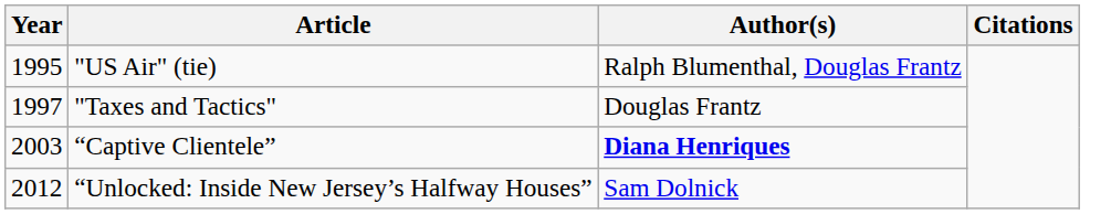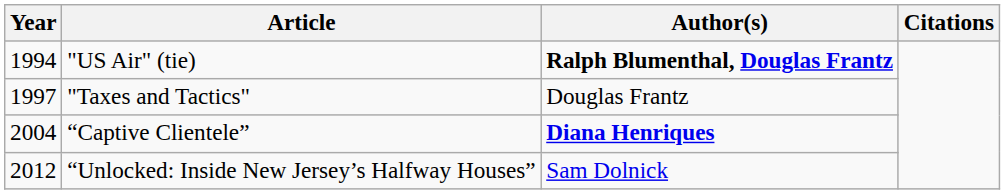 <table class="wikitable">
 <tr>
 <th>Year</th>
 <th>Article</th>
 <th>Author(s)</th>
 <th>Citations</th>
 </tr>
 <tr>
-<td>1995</td>
+<td>1994</td>
 <td>"US Air" (tie)</td>
-<td>Ralph Blumenthal, <a href='#'>Douglas Frantz</a></td>
+<td><strong>Ralph Blumenthal, <a href='#'>Douglas Frantz</a></strong></td>
 <td rowspan="4"></td>
 </tr>
 <tr>
 <td>1997</td>
 <td>"Taxes and Tactics"</td>
 <td>Douglas Frantz</td>
 </tr>
 <tr>
-<td>2003</td>
+<td>2004</td>
 <td>“Captive Clientele”</td>
 <td><strong><a href='#'>Diana Henriques</a></strong></td>
 </tr>
 <tr>
 <td>2012</td>
 <td>“Unlocked: Inside New Jersey’s Halfway Houses”</td>
 <td><a href='#'>Sam Dolnick</a></td>
 </tr>
 </table>
